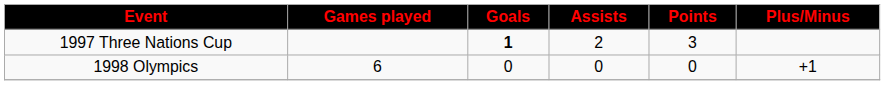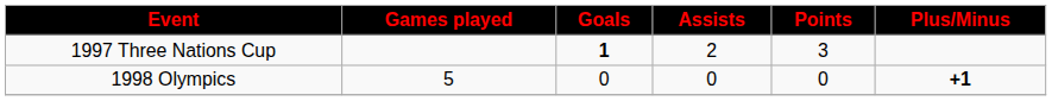 <table class="wikitable" width="70%">
 <tr align="center"  style="background:black;color:red;">
 <td><strong>Event</strong></td>
 <td><strong>Games played</strong></td>
 <td><strong>Goals</strong></td>
 <td><strong>Assists</strong></td>
 <td><strong>Points</strong></td>
 <td><strong>Plus/Minus</strong></td>
 </tr>
 <tr align="center" bgcolor="">
 <td>1997 Three Nations Cup</td>
 <td></td>
 <td><strong>1</strong></td>
 <td>2</td>
 <td>3</td>
 <td></td>
 </tr>
 <tr align="center" bgcolor="">
 <td>1998 Olympics</td>
-<td>6</td>
+<td>5</td>
 <td>0</td>
 <td>0</td>
 <td>0</td>
-<td>+1</td>
+<td><strong>+1</strong></td>
 </tr>
 <tr align="center" bgcolor="">
 </tr>
 </table>
